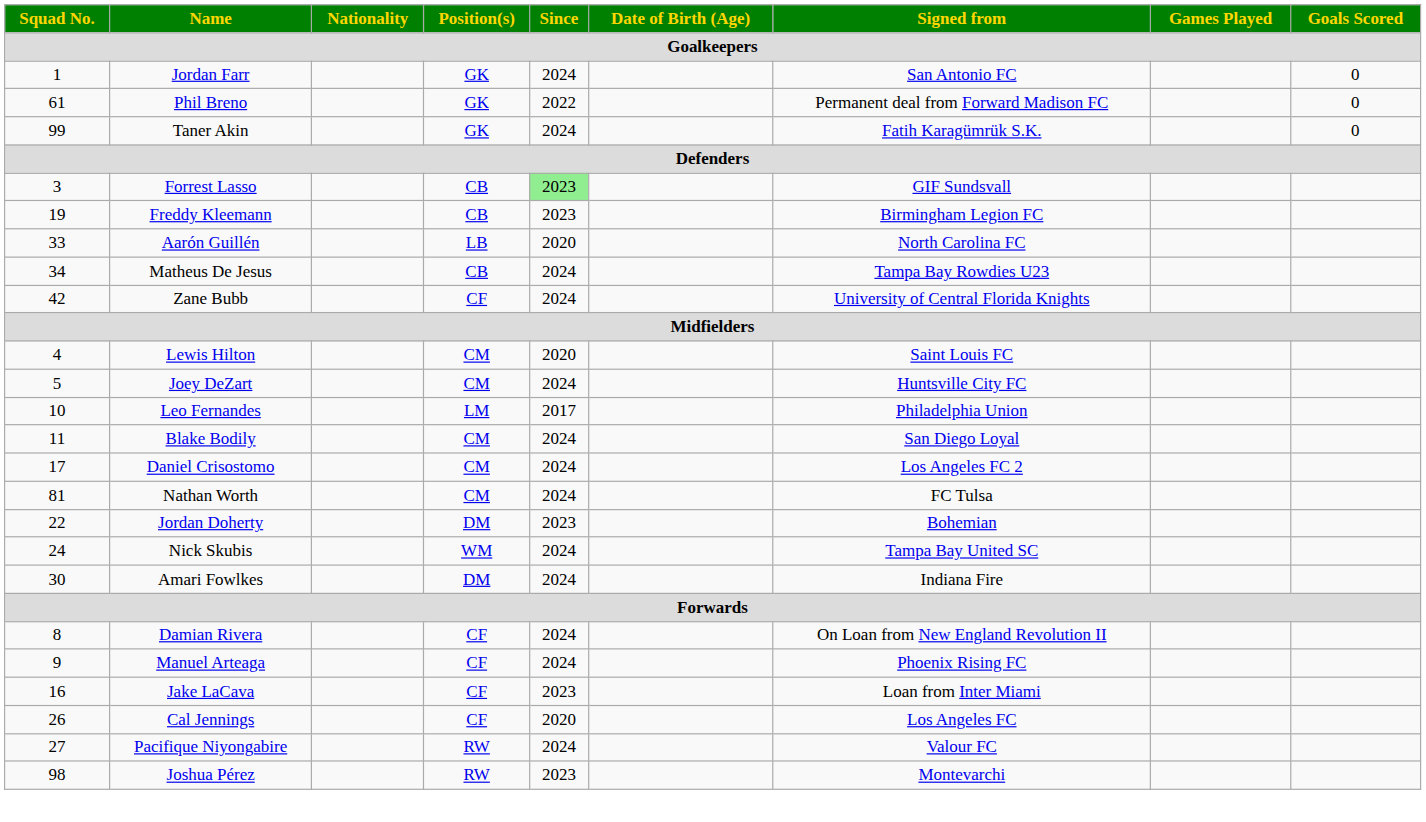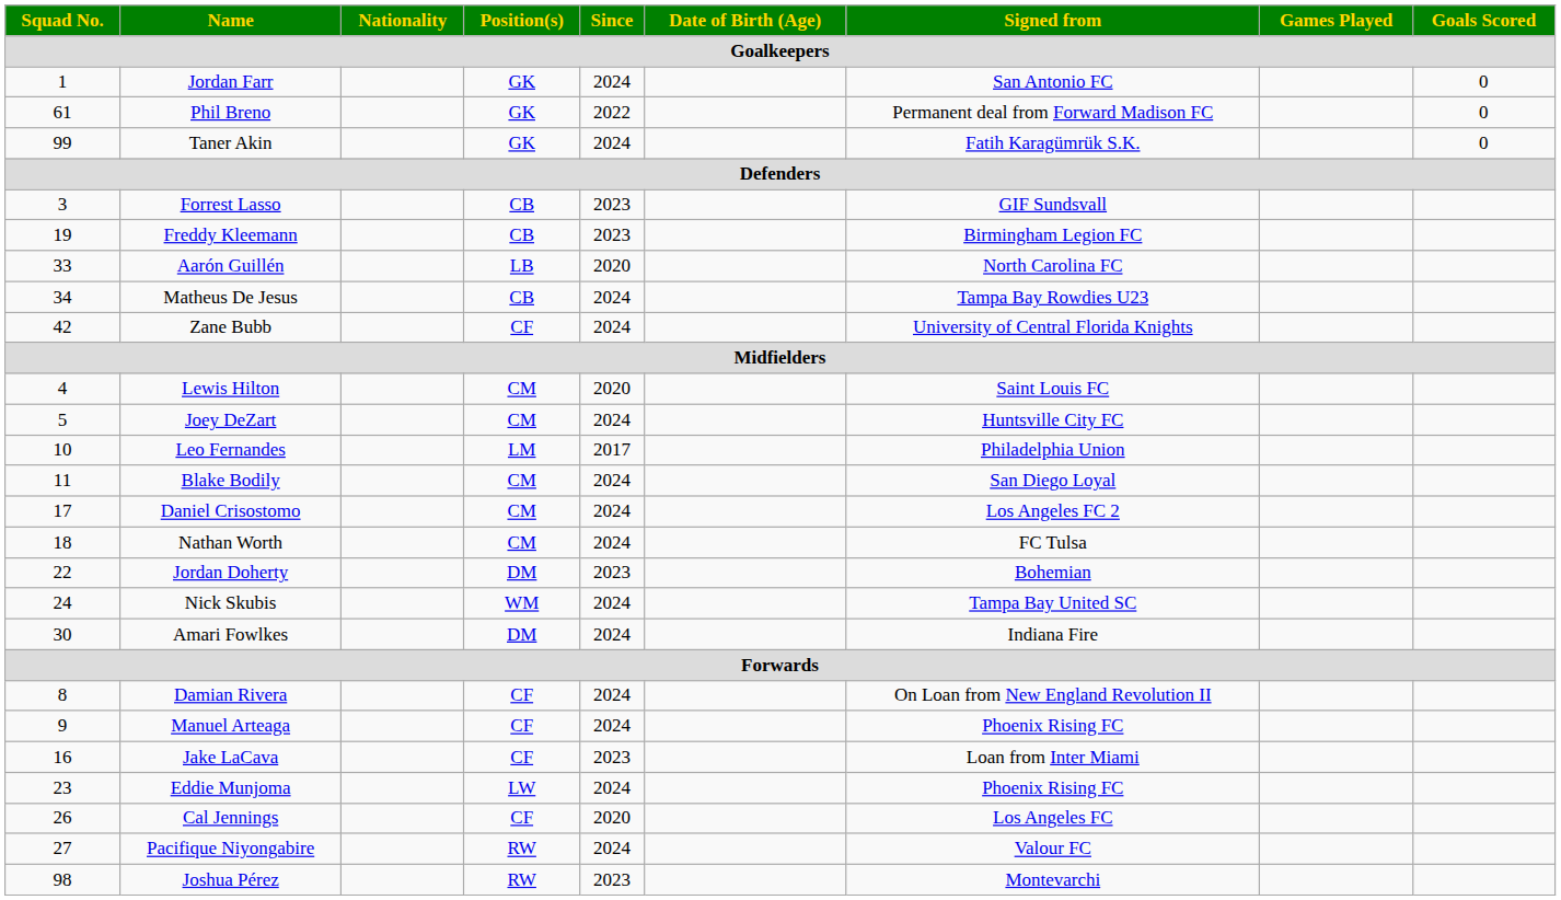 <table class="wikitable" style="text-align:center; font-size:90%; width:95%;">
 <tr>
 <th style="background:green; color:gold; border:1px solid #gold; text-align:center;">Squad No.</th>
 <th style="background:green; color:gold; border:1px solid #gold; text-align:center;">Name</th>
 <th style="background:green; color:gold; border 1px solid #gold; text-align:center;">Nationality</th>
 <th style="background:green; color:gold; border 1px solid #gold; text-align:center;">Position(s)</th>
 <th style="background:green; color:gold; border 1px solid #gold; text-align:center;">Since</th>
 <th style="background:green; color:gold; border 1px solid #gold; text-align:center;">Date of Birth (Age)</th>
 <th style="background:green; color:gold; border 1px solid #gold; text-align:center;">Signed from</th>
 <th style="background:green; color:gold; border 1px solid #gold; text-align:center;">Games Played</th>
 <th style="background:green; color:gold; border 1px solid #gold; text-align:center;">Goals Scored</th>
 </tr>
 <tr>
 <th colspan="9" style="background:#dcdcdc; text-align:center;">Goalkeepers</th>
 </tr>
 <tr>
 <td>1</td>
 <td><a href='#'>Jordan Farr</a></td>
 <td></td>
 <td><a href='#'>GK</a></td>
 <td>2024</td>
 <td></td>
 <td><a href='#'>San Antonio FC</a></td>
 <td></td>
 <td>0</td>
 </tr>
 <tr>
 <td>61</td>
 <td><a href='#'>Phil Breno</a></td>
 <td></td>
 <td><a href='#'>GK</a></td>
 <td>2022</td>
 <td></td>
 <td>Permanent deal from <a href='#'>Forward Madison FC</a></td>
 <td></td>
 <td>0</td>
 </tr>
 <tr>
 <td>99</td>
 <td>Taner Akin</td>
 <td></td>
 <td><a href='#'>GK</a></td>
 <td>2024</td>
 <td></td>
 <td><a href='#'>Fatih Karagümrük S.K.</a></td>
 <td></td>
 <td>0</td>
 </tr>
 <tr>
 <th colspan="9" style="background:#dcdcdc; text-align:center">Defenders</th>
 </tr>
 <tr>
 <td>3</td>
 <td><a href='#'>Forrest Lasso</a></td>
 <td></td>
 <td><a href='#'>CB</a></td>
-<td style="background: lightgreen;">2023</td>
+<td>2023</td>
 <td></td>
 <td><a href='#'>GIF Sundsvall</a></td>
 <td></td>
 <td></td>
 </tr>
 <tr>
 <td>19</td>
 <td><a href='#'>Freddy Kleemann</a></td>
 <td></td>
 <td><a href='#'>CB</a></td>
 <td>2023</td>
 <td></td>
 <td><a href='#'>Birmingham Legion FC</a></td>
 <td></td>
 <td></td>
 </tr>
 <tr>
 <td>33</td>
 <td><a href='#'>Aarón Guillén</a></td>
 <td></td>
 <td><a href='#'>LB</a></td>
 <td>2020</td>
 <td></td>
 <td><a href='#'>North Carolina FC</a></td>
 <td></td>
 <td></td>
 </tr>
 <tr>
 <td>34</td>
 <td>Matheus De Jesus</td>
 <td></td>
 <td><a href='#'>CB</a></td>
 <td>2024</td>
 <td></td>
 <td><a href='#'>Tampa Bay Rowdies U23</a></td>
 <td></td>
 <td></td>
 </tr>
 <tr>
 <td>42</td>
 <td>Zane Bubb</td>
 <td></td>
 <td><a href='#'>CF</a></td>
 <td>2024</td>
 <td></td>
 <td><a href='#'>University of Central Florida Knights</a></td>
 <td></td>
 <td></td>
 </tr>
 <tr>
 <th colspan="9" style="background:#dcdcdc; text-align:center;">Midfielders</th>
 </tr>
 <tr>
 <td>4</td>
 <td><a href='#'>Lewis Hilton</a></td>
 <td></td>
 <td><a href='#'>CM</a></td>
 <td>2020</td>
 <td></td>
 <td><a href='#'>Saint Louis FC</a></td>
 <td></td>
 <td></td>
 </tr>
 <tr>
 <td>5</td>
 <td><a href='#'>Joey DeZart</a></td>
 <td></td>
 <td><a href='#'>CM</a></td>
 <td>2024</td>
 <td></td>
 <td><a href='#'>Huntsville City FC</a></td>
 <td></td>
 <td></td>
 </tr>
 <tr>
 <td>10</td>
 <td><a href='#'>Leo Fernandes</a></td>
 <td></td>
 <td><a href='#'>LM</a></td>
 <td>2017</td>
 <td></td>
 <td><a href='#'>Philadelphia Union</a></td>
 <td></td>
 <td></td>
 </tr>
 <tr>
 <td>11</td>
 <td><a href='#'>Blake Bodily</a></td>
 <td></td>
 <td><a href='#'>CM</a></td>
 <td>2024</td>
 <td></td>
 <td><a href='#'>San Diego Loyal</a></td>
 <td></td>
 <td></td>
 </tr>
 <tr>
 <td>17</td>
 <td><a href='#'>Daniel Crisostomo</a></td>
 <td></td>
 <td><a href='#'>CM</a></td>
 <td>2024</td>
 <td></td>
 <td><a href='#'>Los Angeles FC 2</a></td>
 <td></td>
 <td></td>
 </tr>
 <tr>
-<td>81</td>
+<td>18</td>
 <td>Nathan Worth</td>
 <td></td>
 <td><a href='#'>CM</a></td>
 <td>2024</td>
 <td></td>
 <td>FC Tulsa</td>
 <td></td>
 <td></td>
 </tr>
 <tr>
 <td>22</td>
 <td><a href='#'>Jordan Doherty</a></td>
 <td></td>
 <td><a href='#'>DM</a></td>
 <td>2023</td>
 <td></td>
 <td><a href='#'>Bohemian</a></td>
 <td></td>
 <td></td>
 </tr>
 <tr>
 <td>24</td>
 <td>Nick Skubis</td>
 <td></td>
 <td><a href='#'>WM</a></td>
 <td>2024</td>
 <td></td>
 <td><a href='#'>Tampa Bay United SC</a></td>
 <td></td>
 <td></td>
 </tr>
 <tr>
 <td>30</td>
 <td>Amari Fowlkes</td>
 <td></td>
 <td><a href='#'>DM</a></td>
 <td>2024</td>
 <td></td>
 <td>Indiana Fire</td>
 <td></td>
 <td></td>
 </tr>
 <tr>
 <th colspan="9" style="background:#dcdcdc; text-align center;">Forwards</th>
 </tr>
 <tr>
 <td>8</td>
 <td><a href='#'>Damian Rivera</a></td>
 <td></td>
 <td><a href='#'>CF</a></td>
 <td>2024</td>
 <td></td>
 <td>On Loan from <a href='#'>New England Revolution II</a></td>
 <td></td>
 <td></td>
 </tr>
 <tr>
 <td>9</td>
 <td><a href='#'>Manuel Arteaga</a></td>
 <td></td>
 <td><a href='#'>CF</a></td>
 <td>2024</td>
 <td></td>
 <td><a href='#'>Phoenix Rising FC</a></td>
 <td></td>
 <td></td>
 </tr>
 <tr>
 <td>16</td>
 <td><a href='#'>Jake LaCava</a></td>
 <td></td>
 <td><a href='#'>CF</a></td>
 <td>2023</td>
 <td></td>
 <td>Loan from <a href='#'>Inter Miami</a></td>
 <td></td>
 <td></td>
 </tr>
 <tr>
+<td>23</td>
+<td><a href='#'>Eddie Munjoma</a></td>
+<td></td>
+<td><a href='#'>LW</a></td>
+<td>2024</td>
+<td></td>
+<td><a href='#'>Phoenix Rising FC</a></td>
+<td></td>
+<td></td>
+</tr>
+<tr>
 <td>26</td>
 <td><a href='#'>Cal Jennings</a></td>
 <td></td>
 <td><a href='#'>CF</a></td>
 <td>2020</td>
 <td></td>
 <td><a href='#'>Los Angeles FC</a></td>
 <td></td>
 <td></td>
 </tr>
 <tr>
 <td>27</td>
 <td><a href='#'>Pacifique Niyongabire</a></td>
 <td></td>
 <td><a href='#'>RW</a></td>
 <td>2024</td>
 <td></td>
 <td><a href='#'>Valour FC</a></td>
 <td></td>
 <td></td>
 </tr>
 <tr>
 <td>98</td>
 <td><a href='#'>Joshua Pérez</a></td>
 <td></td>
 <td><a href='#'>RW</a></td>
 <td>2023</td>
 <td></td>
 <td><a href='#'>Montevarchi</a></td>
 <td></td>
 <td></td>
 </tr>
 </table>
